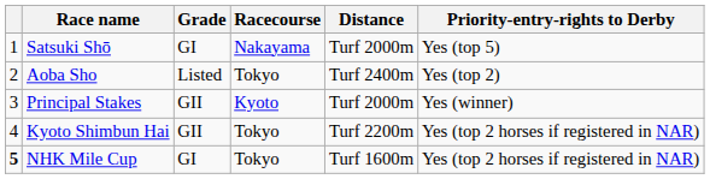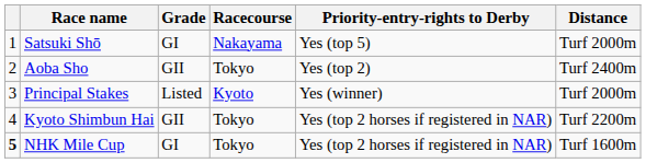 <table class="wikitable">
 <tr>
 <th></th>
 <th>Race name</th>
 <th>Grade</th>
 <th>Racecourse</th>
+<th>Priority-entry-rights to Derby</th>
 <th>Distance</th>
-<th>Priority-entry-rights to Derby</th>
 </tr>
 <tr>
 <td>1</td>
 <td><a href='#'>Satsuki Shō</a></td>
 <td>GI</td>
 <td><a href='#'>Nakayama</a></td>
+<td>Yes (top 5)</td>
 <td>Turf 2000m</td>
-<td>Yes (top 5)</td>
 </tr>
 <tr>
 <td>2</td>
 <td><a href='#'>Aoba Sho</a></td>
-<td>Listed</td>
+<td>GII</td>
 <td>Tokyo</td>
+<td>Yes (top 2)</td>
 <td>Turf 2400m</td>
-<td>Yes (top 2)</td>
 </tr>
 <tr>
 <td>3</td>
 <td><a href='#'>Principal Stakes</a></td>
-<td>GII</td>
+<td>Listed</td>
 <td><a href='#'>Kyoto</a></td>
+<td>Yes (winner)</td>
 <td>Turf 2000m</td>
-<td>Yes (winner)</td>
 </tr>
 <tr>
 <td>4</td>
 <td><a href='#'>Kyoto Shimbun Hai</a></td>
 <td>GII</td>
 <td>Tokyo</td>
+<td>Yes (top 2 horses if registered in <a href='#'>NAR</a>)</td>
 <td>Turf 2200m</td>
-<td>Yes (top 2 horses if registered in <a href='#'>NAR</a>)</td>
 </tr>
 <tr>
 <td><strong>5</strong></td>
 <td><a href='#'>NHK Mile Cup</a></td>
 <td>GI</td>
 <td>Tokyo</td>
+<td>Yes (top 2 horses if registered in <a href='#'>NAR</a>)</td>
 <td>Turf 1600m</td>
-<td>Yes (top 2 horses if registered in <a href='#'>NAR</a>)</td>
 </tr>
 </table>
